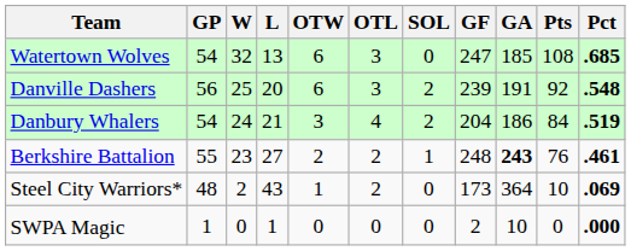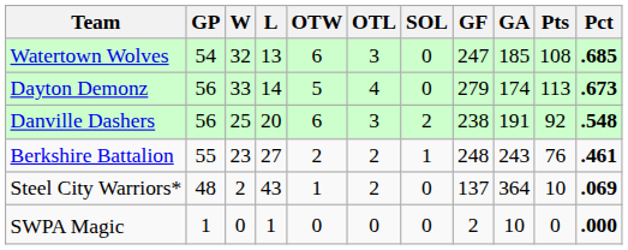 <table class="wikitable" style="text-align:center;">
 <tr>
 <th>Team</th>
 <th>GP</th>
 <th>W</th>
 <th>L</th>
 <th>OTW</th>
 <th>OTL</th>
 <th>SOL</th>
 <th>GF</th>
 <th>GA</th>
 <th>Pts</th>
 <th>Pct</th>
 </tr>
 <tr bgcolor="#CCFFCC">
 <td align="left"><a href='#'>Watertown Wolves</a></td>
 <td>54</td>
 <td>32</td>
 <td>13</td>
 <td>6</td>
 <td>3</td>
 <td>0</td>
 <td>247</td>
 <td>185</td>
 <td>108</td>
 <td><strong>.685</strong></td>
 </tr>
 <tr bgcolor="#CCFFCC">
+<td align="left"><a href='#'>Dayton Demonz</a></td>
+<td>56</td>
+<td>33</td>
+<td>14</td>
+<td>5</td>
+<td>4</td>
+<td>0</td>
+<td>279</td>
+<td>174</td>
+<td>113</td>
+<td><strong>.673</strong></td>
+</tr>
+<tr bgcolor="#CCFFCC">
 <td align="left"><a href='#'>Danville Dashers</a></td>
 <td>56</td>
 <td>25</td>
 <td>20</td>
 <td>6</td>
 <td>3</td>
 <td>2</td>
-<td>239</td>
+<td>238</td>
 <td>191</td>
 <td>92</td>
 <td><strong>.548</strong></td>
-</tr>
-<tr bgcolor="#CCFFCC">
-<td align="left"><a href='#'>Danbury Whalers</a></td>
-<td>54</td>
-<td>24</td>
-<td>21</td>
-<td>3</td>
-<td>4</td>
-<td>2</td>
-<td>204</td>
-<td>186</td>
-<td>84</td>
-<td><strong>.519</strong></td>
 </tr>
 <tr>
 <td align="left"><a href='#'>Berkshire Battalion</a></td>
 <td>55</td>
 <td>23</td>
 <td>27</td>
 <td>2</td>
 <td>2</td>
 <td>1</td>
 <td>248</td>
-<td><strong>243</strong></td>
+<td>243</td>
 <td>76</td>
 <td><strong>.461</strong></td>
 </tr>
 <tr>
 <td align="left">Steel City Warriors*</td>
 <td>48</td>
 <td>2</td>
 <td>43</td>
 <td>1</td>
 <td>2</td>
 <td>0</td>
-<td>173</td>
+<td>137</td>
 <td>364</td>
 <td>10</td>
 <td><strong>.069</strong></td>
 </tr>
 <tr>
 <td align="left">SWPA Magic<sup></sup></td>
 <td>1</td>
 <td>0</td>
 <td>1</td>
 <td>0</td>
 <td>0</td>
 <td>0</td>
 <td>2</td>
 <td>10</td>
 <td>0</td>
 <td><strong>.000</strong></td>
 </tr>
 </table>
